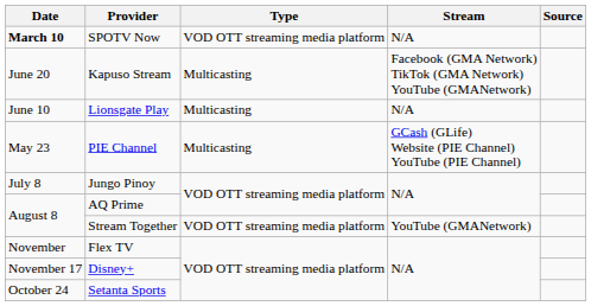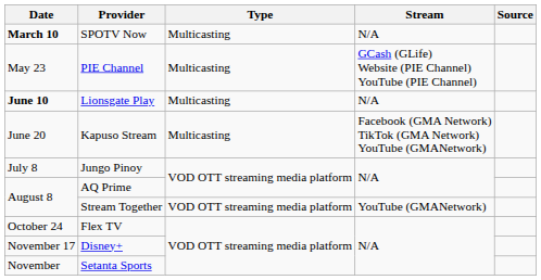 <table class="wikitable">
 <tr>
 <th>Date</th>
 <th>Provider</th>
 <th>Type</th>
 <th>Stream</th>
 <th>Source</th>
 </tr>
 <tr>
 <td><strong>March 10</strong></td>
 <td>SPOTV Now</td>
-<td>VOD OTT streaming media platform</td>
-<td>N/A</td>
-<td></td>
-</tr>
-<tr>
-<td>June 20</td>
-<td>Kapuso Stream</td>
-<td>Multicasting</td>
-<td>Facebook (GMA Network)<br>TikTok (GMA Network)<br>YouTube (GMANetwork)</td>
-<td></td>
-</tr>
-<tr>
-<td>June 10</td>
-<td><a href='#'>Lionsgate Play</a></td>
 <td>Multicasting</td>
 <td>N/A</td>
 <td></td>
 </tr>
 <tr>
 <td>May 23</td>
 <td><a href='#'>PIE Channel</a></td>
 <td>Multicasting</td>
 <td><a href='#'>GCash</a> (GLife)<br>Website (PIE Channel)<br>YouTube (PIE Channel)</td>
+<td></td>
+</tr>
+<tr>
+<td><strong>June 10</strong></td>
+<td><a href='#'>Lionsgate Play</a></td>
+<td>Multicasting</td>
+<td>N/A</td>
+<td></td>
+</tr>
+<tr>
+<td>June 20</td>
+<td>Kapuso Stream</td>
+<td>Multicasting</td>
+<td>Facebook (GMA Network)<br>TikTok (GMA Network)<br>YouTube (GMANetwork)</td>
 <td></td>
 </tr>
 <tr>
 <td>July 8</td>
 <td>Jungo Pinoy</td>
 <td rowspan="2">VOD OTT streaming media platform</td>
 <td rowspan="2">N/A</td>
 <td></td>
 </tr>
 <tr>
 <td rowspan="2">August 8</td>
 <td>AQ Prime</td>
 <td></td>
 </tr>
 <tr>
 <td>Stream Together</td>
 <td>VOD OTT streaming media platform</td>
 <td>YouTube (GMANetwork)</td>
 <td></td>
 </tr>
 <tr>
-<td>November</td>
+<td>October 24</td>
 <td>Flex TV</td>
 <td rowspan="3">VOD OTT streaming media platform</td>
 <td rowspan="3">N/A</td>
 <td></td>
 </tr>
 <tr>
 <td>November 17</td>
 <td><a href='#'>Disney+</a></td>
 <td></td>
 </tr>
 <tr>
-<td>October 24</td>
+<td>November</td>
 <td><a href='#'>Setanta Sports</a></td>
 <td></td>
 </tr>
 </table>
